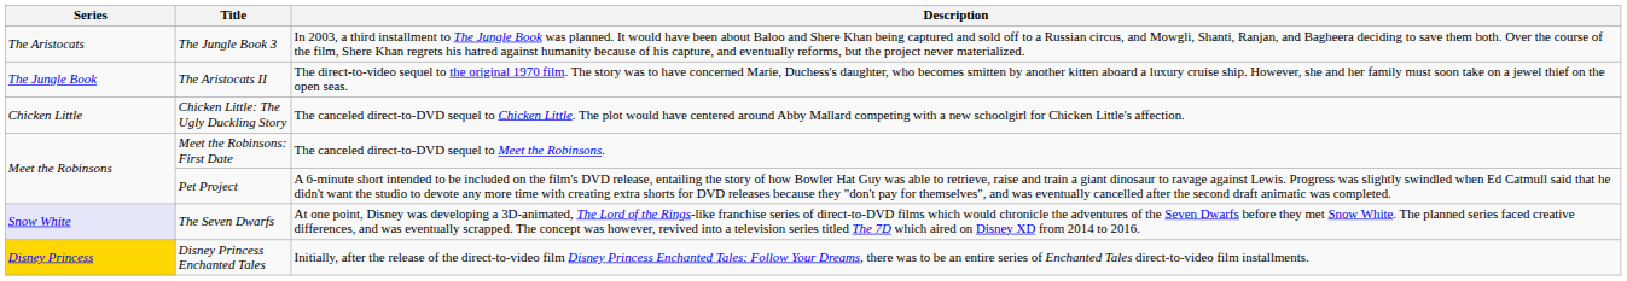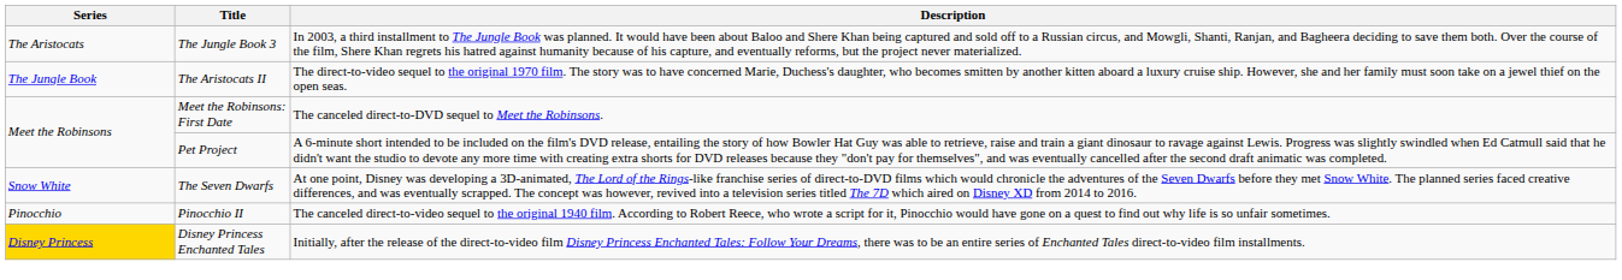 <table class="wikitable">
 <tr>
 <th style="width:150pt;">Series</th>
 <th style="width:100pt;">Title</th>
 <th>Description</th>
 </tr>
 <tr>
 <td><em>The Aristocats</em></td>
 <td><em>The Jungle Book 3</em></td>
 <td>In 2003, a third installment to <em><a href='#'>The Jungle Book</a></em> was planned. It would have been about Baloo and Shere Khan being captured and sold off to a Russian circus, and Mowgli, Shanti, Ranjan, and Bagheera deciding to save them both. Over the course of the film, Shere Khan regrets his hatred against humanity because of his capture, and eventually reforms, but the project never materialized.</td>
 </tr>
 <tr>
 <td><em><a href='#'>The Jungle Book</a></em></td>
 <td><em>The Aristocats II</em></td>
 <td>The direct-to-video sequel to <a href='#'>the original 1970 film</a>. The story was to have concerned Marie, Duchess's daughter, who becomes smitten by another kitten aboard a luxury cruise ship. However, she and her family must soon take on a jewel thief on the open seas.</td>
 </tr>
 <tr>
-<td><em>Chicken Little</em></td>
-<td><em>Chicken Little: The Ugly Duckling Story</em></td>
-<td>The canceled direct-to-DVD sequel to <em><a href='#'>Chicken Little</a></em>. The plot would have centered around Abby Mallard competing with a new schoolgirl for Chicken Little's affection.</td>
-</tr>
-<tr>
 <td rowspan="2"><em>Meet the Robinsons</em></td>
 <td><em>Meet the Robinsons: First Date</em></td>
 <td>The canceled direct-to-DVD sequel to <em><a href='#'>Meet the Robinsons</a></em>.</td>
 </tr>
 <tr>
 <td><em>Pet Project</em></td>
 <td>A 6-minute short intended to be included on the film's DVD release, entailing the story of how Bowler Hat Guy was able to retrieve, raise and train a giant dinosaur to ravage against Lewis. Progress was slightly swindled when Ed Catmull said that he didn't want the studio to devote any more time with creating extra shorts for DVD releases because they "don't pay for themselves", and was eventually cancelled after the second draft animatic was completed.</td>
 </tr>
 <tr>
-<td style="background: lavender;"><em><a href='#'>Snow White</a></em></td>
+<td><em><a href='#'>Snow White</a></em></td>
 <td><em>The Seven Dwarfs</em></td>
 <td>At one point, Disney was developing a 3D-animated, <em><a href='#'>The Lord of the Rings</a></em>-like franchise series of direct-to-DVD films which would chronicle the adventures of the <a href='#'>Seven Dwarfs</a> before they met <a href='#'>Snow White</a>. The planned series faced creative differences, and was eventually scrapped.  The concept was however, revived into a television series titled <em><a href='#'>The 7D</a></em> which aired on <a href='#'>Disney XD</a> from 2014 to 2016.</td>
+</tr>
+<tr>
+<td><em>Pinocchio</em></td>
+<td><em>Pinocchio II</em></td>
+<td>The canceled direct-to-video sequel to <a href='#'>the original 1940 film</a>. According to Robert Reece, who wrote a script for it, Pinocchio would have gone on a quest to find out why life is so unfair sometimes.</td>
 </tr>
 <tr>
 <td style="background: gold;"><em><a href='#'>Disney Princess</a></em></td>
 <td><em>Disney Princess Enchanted Tales</em></td>
 <td>Initially, after the release of the direct-to-video film <em><a href='#'>Disney Princess Enchanted Tales: Follow Your Dreams</a></em>, there was to be an entire series of <em>Enchanted Tales</em> direct-to-video film installments.</td>
 </tr>
 </table>
